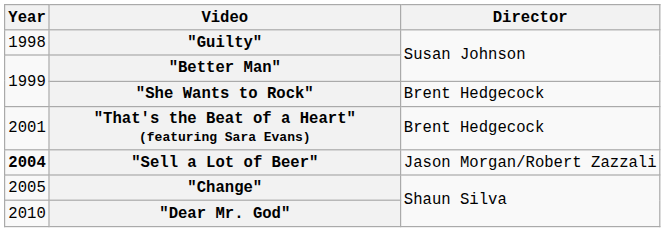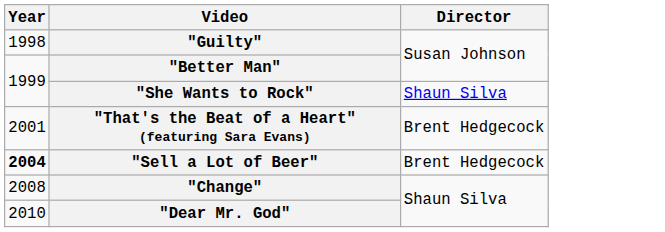 <table class="wikitable plainrowheaders">
 <tr>
 <th>Year</th>
 <th style="width:22em;">Video</th>
 <th>Director</th>
 </tr>
 <tr>
 <td>1998</td>
 <th scope="row">"Guilty"</th>
 <td rowspan="2">Susan Johnson</td>
 </tr>
 <tr>
 <td rowspan="2">1999</td>
 <th scope="row">"Better Man"</th>
 </tr>
 <tr>
 <th scope="row">"She Wants to Rock"</th>
-<td>Brent Hedgecock</td>
+<td><a href='#'>Shaun Silva</a></td>
 </tr>
 <tr>
 <td>2001</td>
 <th scope="row">"That's the Beat of a Heart" <small>(featuring Sara Evans)</small></th>
 <td>Brent Hedgecock</td>
 </tr>
 <tr>
 <td><strong>2004</strong></td>
 <th scope="row">"Sell a Lot of Beer"</th>
-<td>Jason Morgan/Robert Zazzali</td>
+<td>Brent Hedgecock</td>
 </tr>
 <tr>
-<td>2005</td>
+<td>2008</td>
 <th scope="row">"Change"</th>
 <td rowspan="2">Shaun Silva</td>
 </tr>
 <tr>
 <td>2010</td>
 <th scope="row">"Dear Mr. God"</th>
 </tr>
 </table>
